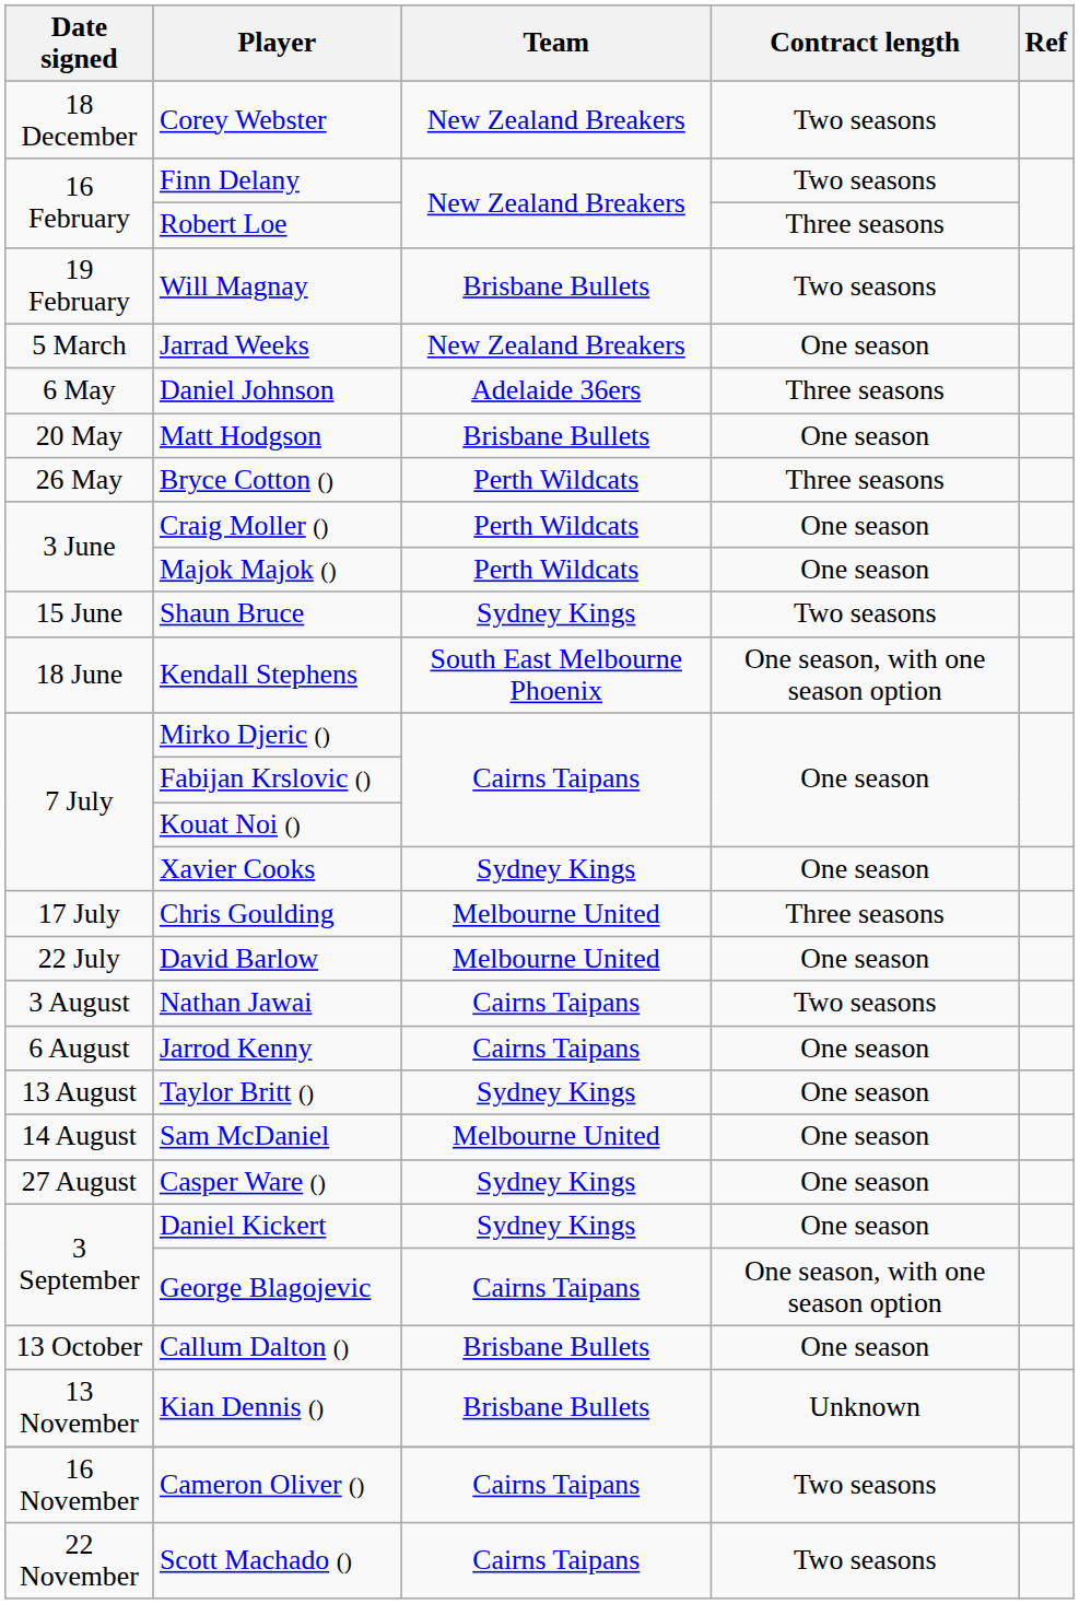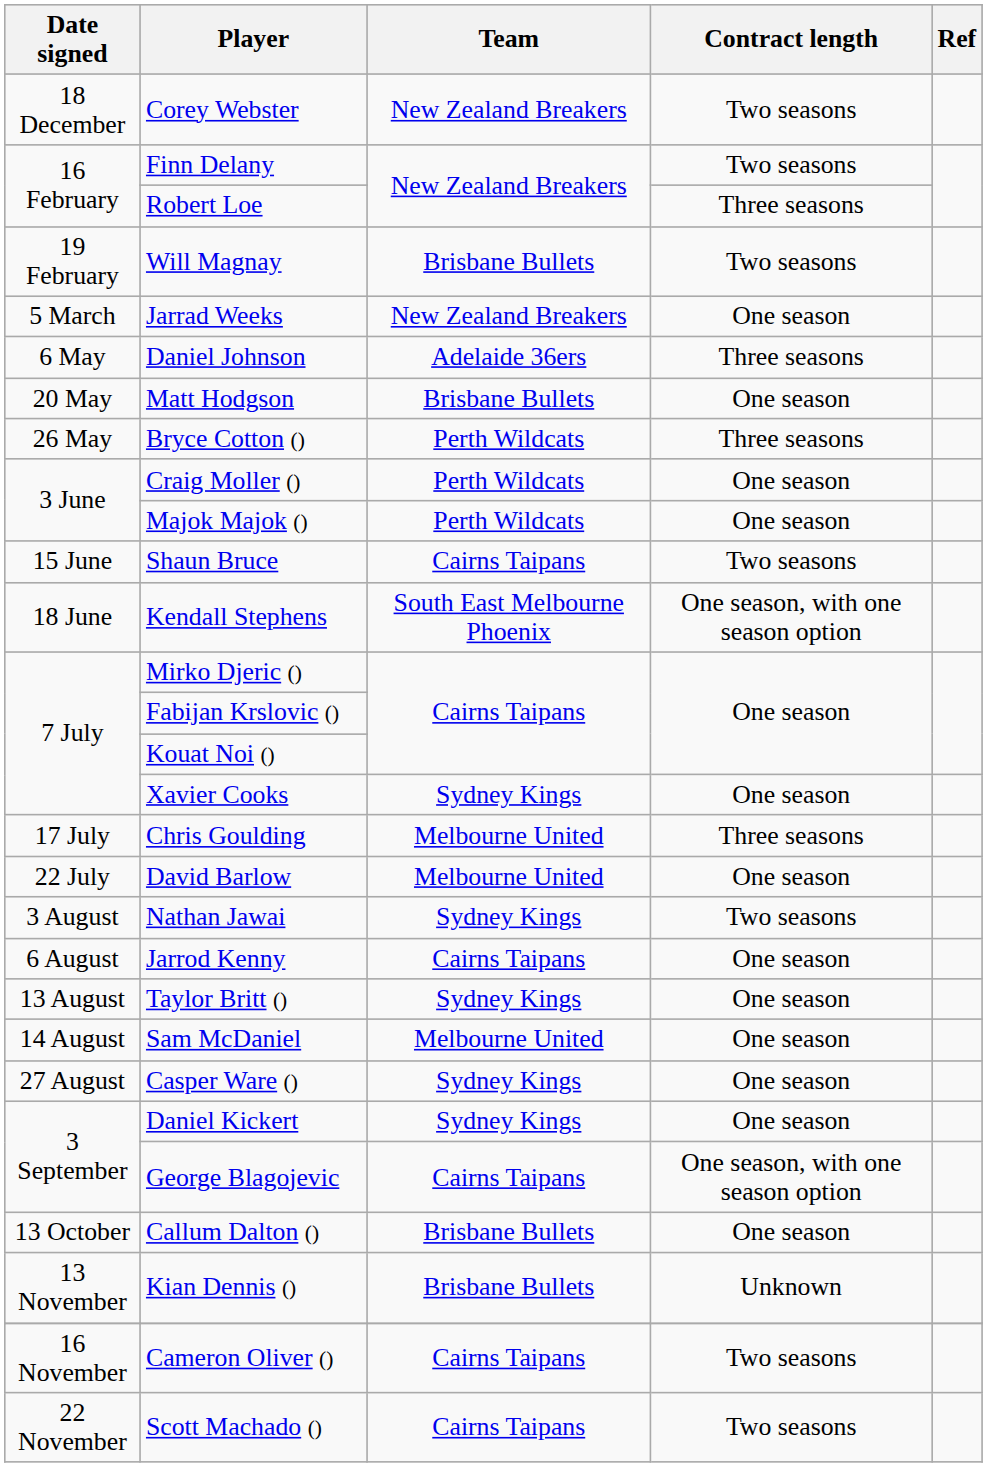 <table class="wikitable sortable" style="text-align:center">
 <tr>
 <th style="width:80px">Date signed</th>
 <th style="width:160px">Player</th>
 <th style="width:210px">Team</th>
 <th style="width:210px">Contract length</th>
 <th class="unsortable">Ref</th>
 </tr>
 <tr>
 <td>18 December</td>
 <td align="left"><a href='#'>Corey Webster</a></td>
 <td><a href='#'>New Zealand Breakers</a></td>
 <td>Two seasons</td>
 <td></td>
 </tr>
 <tr>
 <td rowspan="2">16 February</td>
 <td align="left"><a href='#'>Finn Delany</a></td>
 <td rowspan="2"><a href='#'>New Zealand Breakers</a></td>
 <td>Two seasons</td>
 <td rowspan="2"></td>
 </tr>
 <tr>
 <td align="left"><a href='#'>Robert Loe</a></td>
 <td>Three seasons</td>
 </tr>
 <tr>
 <td>19 February</td>
 <td align="left"><a href='#'>Will Magnay</a></td>
 <td><a href='#'>Brisbane Bullets</a></td>
 <td>Two seasons</td>
 <td></td>
 </tr>
 <tr>
 <td>5 March</td>
 <td align="left"><a href='#'>Jarrad Weeks</a></td>
 <td><a href='#'>New Zealand Breakers</a></td>
 <td>One season</td>
 <td></td>
 </tr>
 <tr>
 <td>6 May</td>
 <td align="left"><a href='#'>Daniel Johnson</a></td>
 <td><a href='#'>Adelaide 36ers</a></td>
 <td>Three seasons</td>
 <td></td>
 </tr>
 <tr>
 <td>20 May</td>
 <td align="left"><a href='#'>Matt Hodgson</a></td>
 <td><a href='#'>Brisbane Bullets</a></td>
 <td>One season</td>
 <td></td>
 </tr>
 <tr>
 <td>26 May</td>
 <td align="left"><a href='#'>Bryce Cotton</a> <small>()</small></td>
 <td><a href='#'>Perth Wildcats</a></td>
 <td>Three seasons</td>
 <td></td>
 </tr>
 <tr>
 <td rowspan="2" align="center">3 June</td>
 <td align="left"><a href='#'>Craig Moller</a> <small>()</small></td>
 <td><a href='#'>Perth Wildcats</a></td>
 <td>One season</td>
 <td></td>
 </tr>
 <tr>
 <td align="left"><a href='#'>Majok Majok</a> <small>()</small></td>
 <td><a href='#'>Perth Wildcats</a></td>
 <td>One season</td>
 <td></td>
 </tr>
 <tr>
 <td>15 June</td>
 <td align="left"><a href='#'>Shaun Bruce</a></td>
-<td><a href='#'>Sydney Kings</a></td>
+<td><a href='#'>Cairns Taipans</a></td>
 <td>Two seasons</td>
 <td></td>
 </tr>
 <tr>
 <td>18 June</td>
 <td align="left"><a href='#'>Kendall Stephens</a></td>
 <td><a href='#'>South East Melbourne Phoenix</a></td>
 <td>One season, with one season option</td>
 <td></td>
 </tr>
 <tr>
 <td rowspan="4">7 July</td>
 <td align="left"><a href='#'>Mirko Djeric</a> <small>()</small></td>
 <td rowspan="3"><a href='#'>Cairns Taipans</a></td>
 <td rowspan="3">One season</td>
 <td rowspan="3"></td>
 </tr>
 <tr>
 <td align="left"><a href='#'>Fabijan Krslovic</a> <small>()</small></td>
 </tr>
 <tr>
 <td align="left"><a href='#'>Kouat Noi</a> <small>()</small></td>
 </tr>
 <tr>
 <td align="left"><a href='#'>Xavier Cooks</a></td>
 <td><a href='#'>Sydney Kings</a></td>
 <td>One season</td>
 <td></td>
 </tr>
 <tr>
 <td>17 July</td>
 <td align="left"><a href='#'>Chris Goulding</a></td>
 <td><a href='#'>Melbourne United</a></td>
 <td>Three seasons</td>
 <td></td>
 </tr>
 <tr>
 <td>22 July</td>
 <td align="left"><a href='#'>David Barlow</a></td>
 <td><a href='#'>Melbourne United</a></td>
 <td>One season</td>
 <td></td>
 </tr>
 <tr>
 <td>3 August</td>
 <td align="left"><a href='#'>Nathan Jawai</a></td>
-<td><a href='#'>Cairns Taipans</a></td>
+<td><a href='#'>Sydney Kings</a></td>
 <td>Two seasons</td>
 <td></td>
 </tr>
 <tr>
 <td>6 August</td>
 <td align="left"><a href='#'>Jarrod Kenny</a></td>
 <td><a href='#'>Cairns Taipans</a></td>
 <td>One season</td>
 <td></td>
 </tr>
 <tr>
 <td>13 August</td>
 <td align="left"><a href='#'>Taylor Britt</a> <small>()</small></td>
 <td><a href='#'>Sydney Kings</a></td>
 <td>One season</td>
 <td></td>
 </tr>
 <tr>
 <td>14 August</td>
 <td align="left"><a href='#'>Sam McDaniel</a></td>
 <td><a href='#'>Melbourne United</a></td>
 <td>One season</td>
 <td></td>
 </tr>
 <tr>
 <td>27 August</td>
 <td align="left"><a href='#'>Casper Ware</a> <small>()</small></td>
 <td><a href='#'>Sydney Kings</a></td>
 <td>One season</td>
 <td></td>
 </tr>
 <tr>
 <td rowspan="2">3 September</td>
 <td align="left"><a href='#'>Daniel Kickert</a></td>
 <td><a href='#'>Sydney Kings</a></td>
 <td>One season</td>
 <td></td>
 </tr>
 <tr>
 <td align="left"><a href='#'>George Blagojevic</a></td>
 <td><a href='#'>Cairns Taipans</a></td>
 <td>One season, with one season option</td>
 <td></td>
 </tr>
 <tr>
 <td>13 October</td>
 <td align="left"><a href='#'>Callum Dalton</a> <small>()</small></td>
 <td><a href='#'>Brisbane Bullets</a></td>
 <td>One season</td>
 <td></td>
 </tr>
 <tr>
 <td>13 November</td>
 <td align="left"><a href='#'>Kian Dennis</a> <small>()</small></td>
 <td><a href='#'>Brisbane Bullets</a></td>
 <td>Unknown</td>
 <td></td>
 </tr>
 <tr>
 </tr>
 <tr>
 <td>16 November</td>
 <td align="left"><a href='#'>Cameron Oliver</a> <small>()</small></td>
 <td><a href='#'>Cairns Taipans</a></td>
 <td>Two seasons</td>
 <td></td>
 </tr>
 <tr>
 <td>22 November</td>
 <td align="left"><a href='#'>Scott Machado</a> <small>()</small></td>
 <td><a href='#'>Cairns Taipans</a></td>
 <td>Two seasons</td>
 <td></td>
 </tr>
 </table>
